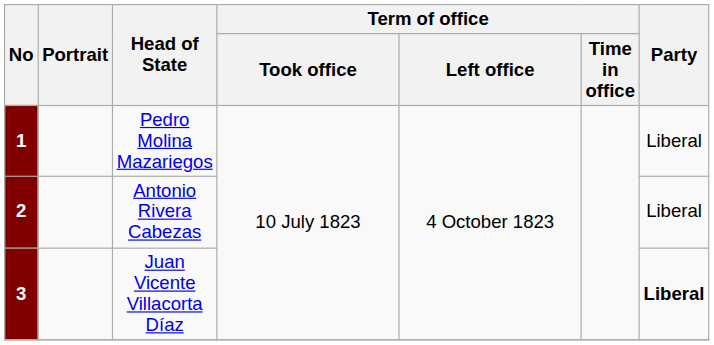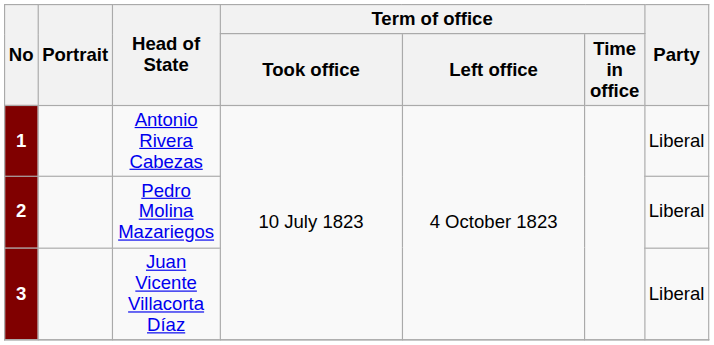 <table class="wikitable" style="text-align:center">
 <tr>
 <th rowspan="2">No</th>
 <th rowspan="2">Portrait</th>
 <th rowspan="2">Head of State</th>
 <th colspan="3">Term of office</th>
 <th rowspan="2">Party</th>
 </tr>
 <tr style="background:#cccccc">
 <th width="150">Took office</th>
 <th width="150">Left office</th>
 <th>Time in office</th>
 </tr>
 <tr>
 <th style="background:Maroon; color:white">1</th>
 <td></td>
-<td><a href='#'>Pedro Molina Mazariegos</a></td>
+<td><a href='#'>Antonio Rivera Cabezas</a></td>
 <td rowspan=3>10 July 1823</td>
 <td rowspan=3>4 October 1823</td>
 <td rowspan=3></td>
 <td>Liberal</td>
 </tr>
 <tr>
 <th style="background:Maroon; color:white">2</th>
 <td></td>
-<td><a href='#'>Antonio Rivera Cabezas</a></td>
+<td><a href='#'>Pedro Molina Mazariegos</a></td>
 <td>Liberal</td>
 </tr>
 <tr>
 <th style="background:Maroon; color:white">3</th>
 <td></td>
 <td><a href='#'>Juan Vicente Villacorta Díaz</a></td>
-<td><strong>Liberal</strong></td>
+<td>Liberal</td>
 </tr>
 <tr>
 </tr>
 </table>
